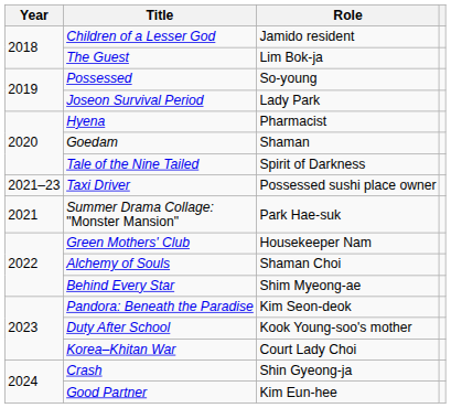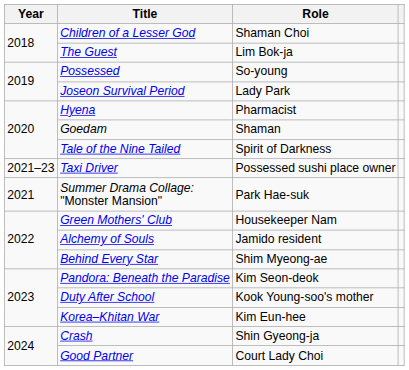 <table class="wikitable">
 <tr>
 <th>Year</th>
 <th>Title</th>
 <th>Role</th>
 <th></th>
 </tr>
 <tr>
 <td rowspan="2">2018</td>
 <td><em><a href='#'>Children of a Lesser God</a></em></td>
-<td>Jamido resident</td>
+<td>Shaman Choi</td>
 <td></td>
 </tr>
 <tr>
 <td><em><a href='#'>The Guest</a></em></td>
 <td>Lim Bok-ja</td>
 <td></td>
 </tr>
 <tr>
 <td rowspan="2">2019</td>
 <td><em><a href='#'>Possessed</a></em></td>
 <td>So-young</td>
 <td></td>
 </tr>
 <tr>
 <td><em><a href='#'>Joseon Survival Period</a></em></td>
 <td>Lady Park</td>
 <td></td>
 </tr>
 <tr>
 <td rowspan="3">2020</td>
 <td><em><a href='#'>Hyena</a></em></td>
 <td>Pharmacist</td>
 <td></td>
 </tr>
 <tr>
 <td><em>Goedam</em></td>
 <td>Shaman</td>
 <td></td>
 </tr>
 <tr>
 <td><em><a href='#'>Tale of the Nine Tailed</a></em></td>
 <td>Spirit of Darkness</td>
 <td></td>
 </tr>
 <tr>
 <td>2021–23</td>
 <td><em><a href='#'>Taxi Driver</a></em></td>
 <td>Possessed sushi place owner</td>
 <td></td>
 </tr>
 <tr>
 <td>2021</td>
 <td><em>Summer Drama Collage:</em><br>"Monster Mansion"</td>
 <td>Park Hae-suk</td>
 <td></td>
 </tr>
 <tr>
 <td rowspan="3">2022</td>
 <td><em><a href='#'>Green Mothers' Club</a></em></td>
 <td>Housekeeper Nam</td>
 <td></td>
 </tr>
 <tr>
 <td><em><a href='#'>Alchemy of Souls</a></em></td>
-<td>Shaman Choi</td>
+<td>Jamido resident</td>
 <td></td>
 </tr>
 <tr>
 <td><em><a href='#'>Behind Every Star</a></em></td>
 <td>Shim Myeong-ae</td>
 <td></td>
 </tr>
 <tr>
 <td rowspan="3">2023</td>
 <td><em><a href='#'>Pandora: Beneath the Paradise</a></em></td>
 <td>Kim Seon-deok</td>
 <td></td>
 </tr>
 <tr>
 <td><em><a href='#'>Duty After School</a></em></td>
 <td>Kook Young-soo's mother</td>
 <td></td>
 </tr>
 <tr>
 <td><em><a href='#'>Korea–Khitan War</a></em></td>
-<td>Court Lady Choi</td>
+<td>Kim Eun-hee</td>
 <td></td>
 </tr>
 <tr>
 <td rowspan="2">2024</td>
 <td><em><a href='#'>Crash</a></em></td>
 <td>Shin Gyeong-ja</td>
 <td></td>
 </tr>
 <tr>
 <td><em><a href='#'>Good Partner</a></em></td>
-<td>Kim Eun-hee</td>
+<td>Court Lady Choi</td>
 <td></td>
 </tr>
 </table>
